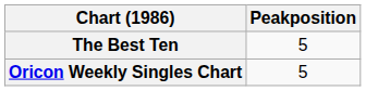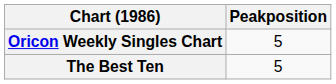 <table class="wikitable plainrowheaders" style="text-align:center;">
 <tr>
 <th>Chart (1986)</th>
 <th>Peakposition</th>
 </tr>
 <tr>
+<th scope="row"><a href='#'>Oricon</a> Weekly Singles Chart</th>
+<td>5</td>
+</tr>
+<tr>
 <th scope="row">The Best Ten</th>
 <td>5</td>
 </tr>
-<tr>
-<th scope="row"><a href='#'>Oricon</a> Weekly Singles Chart</th>
-<td>5</td>
-</tr>
 </table>
